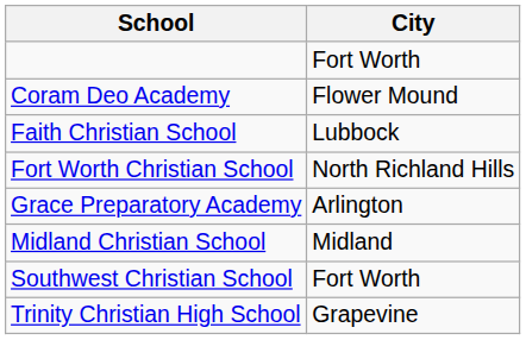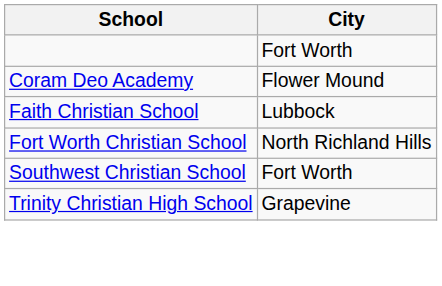 <table class="wikitable">
 <tr>
 <th>School</th>
 <th>City</th>
 </tr>
 <tr>
 <td></td>
 <td>Fort Worth</td>
 </tr>
 <tr>
 <td><a href='#'>Coram Deo Academy</a></td>
 <td>Flower Mound</td>
 </tr>
 <tr>
 <td><a href='#'>Faith Christian School</a></td>
 <td>Lubbock</td>
 </tr>
 <tr>
 <td><a href='#'>Fort Worth Christian School</a></td>
 <td>North Richland Hills</td>
 </tr>
 <tr>
-<td><a href='#'>Grace Preparatory Academy</a></td>
-<td>Arlington</td>
-</tr>
-<tr>
-<td><a href='#'>Midland Christian School</a></td>
-<td>Midland</td>
-</tr>
-<tr>
 <td><a href='#'>Southwest Christian School</a></td>
 <td>Fort Worth</td>
 </tr>
 <tr>
 <td><a href='#'>Trinity Christian High School</a></td>
 <td>Grapevine</td>
 </tr>
 </table>
